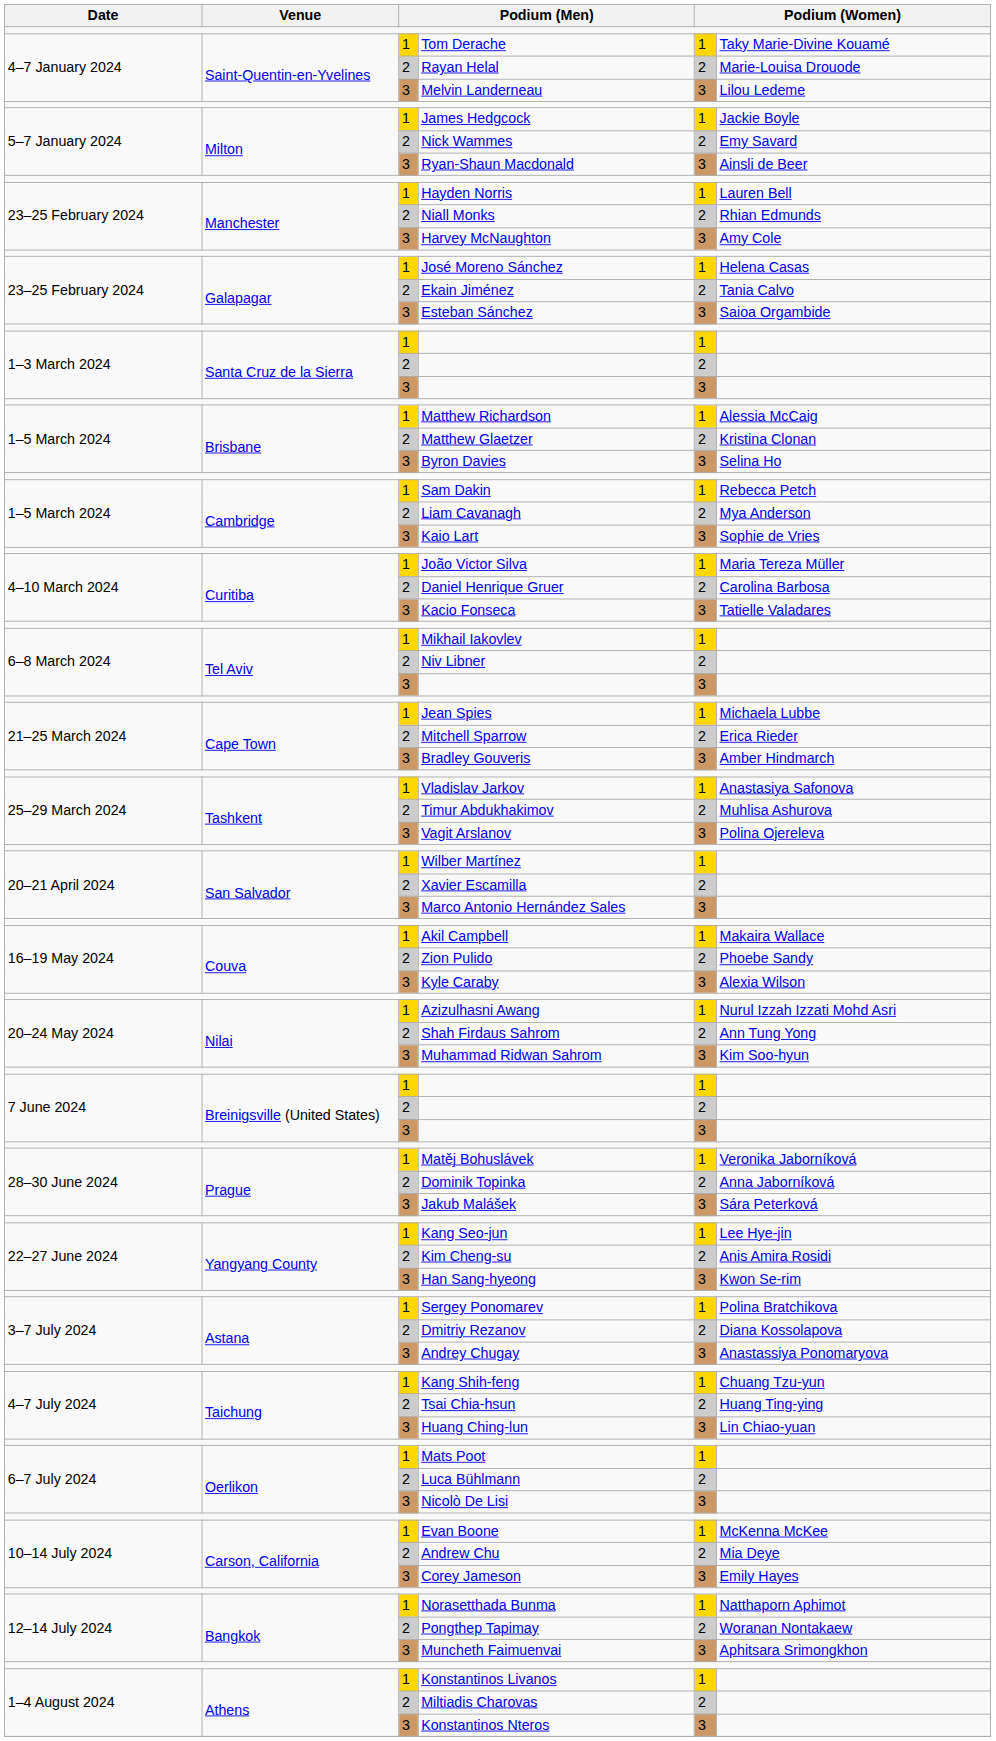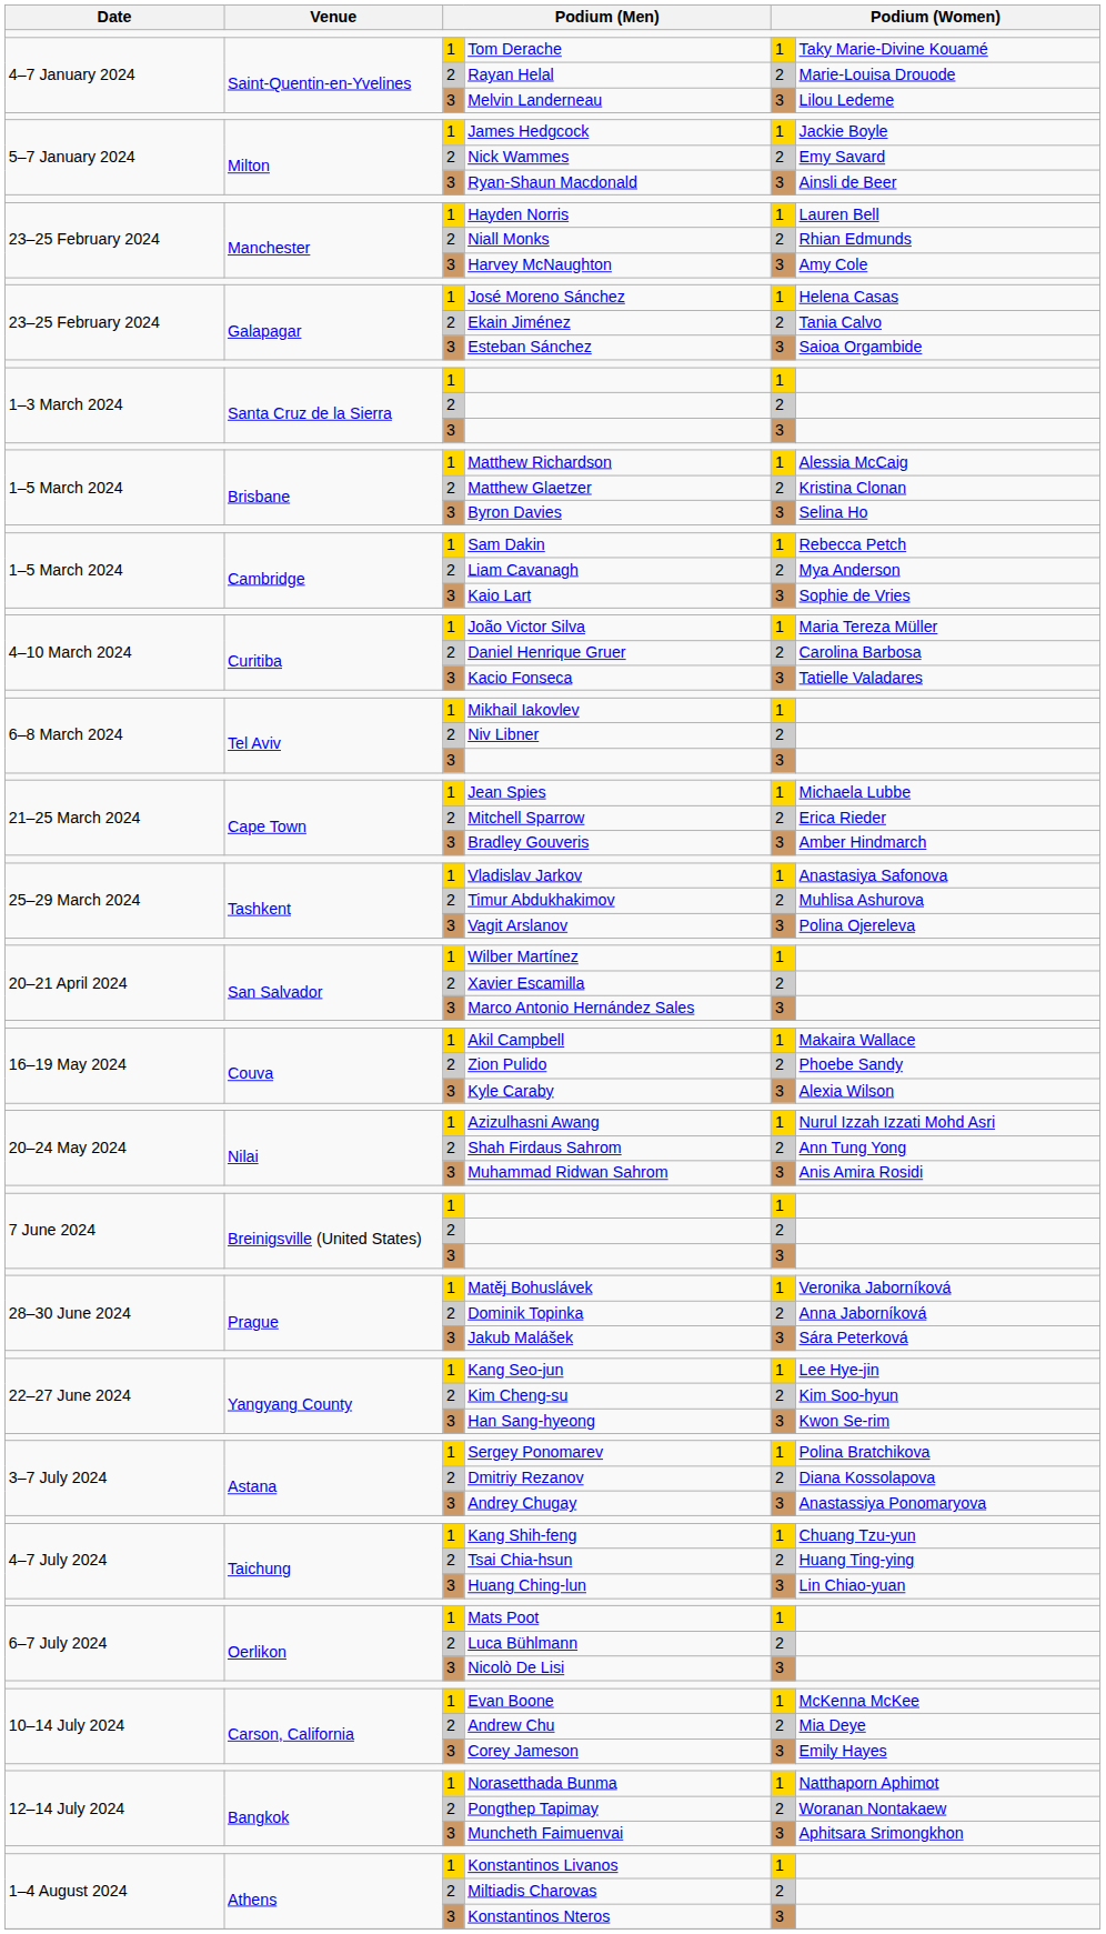 <table class="wikitable" width=70%>
 <tr>
 <th>Date</th>
 <th width=20%>Venue</th>
 <th colspan=2 width=30%>Podium (Men)</th>
 <th colspan=2 width=30%>Podium (Women)</th>
 </tr>
 <tr>
 <td colspan=6></td>
 </tr>
 <tr>
 <td rowspan=3>4–7 January 2024</td>
 <td rowspan=3><br><a href='#'>Saint-Quentin-en-Yvelines</a></td>
 <td bgcolor=FFD700>1</td>
 <td><a href='#'>Tom Derache</a></td>
 <td bgcolor=FFD700>1</td>
 <td><a href='#'>Taky Marie-Divine Kouamé</a></td>
 </tr>
 <tr>
 <td bgcolor=CCCCCC>2</td>
 <td><a href='#'>Rayan Helal</a></td>
 <td bgcolor=CCCCCC>2</td>
 <td><a href='#'>Marie-Louisa Drouode</a></td>
 </tr>
 <tr>
 <td bgcolor=CC9966>3</td>
 <td><a href='#'>Melvin Landerneau</a></td>
 <td bgcolor=CC9966>3</td>
 <td><a href='#'>Lilou Ledeme</a></td>
 </tr>
 <tr>
 <td colspan=6></td>
 </tr>
 <tr>
 <td rowspan=3>5–7 January 2024</td>
 <td rowspan=3><br><a href='#'>Milton</a></td>
 <td bgcolor=FFD700>1</td>
 <td><a href='#'>James Hedgcock</a></td>
 <td bgcolor=FFD700>1</td>
 <td><a href='#'>Jackie Boyle</a></td>
 </tr>
 <tr>
 <td bgcolor=CCCCCC>2</td>
 <td><a href='#'>Nick Wammes</a></td>
 <td bgcolor=CCCCCC>2</td>
 <td><a href='#'>Emy Savard</a></td>
 </tr>
 <tr>
 <td bgcolor=CC9966>3</td>
 <td><a href='#'>Ryan-Shaun Macdonald</a></td>
 <td bgcolor=CC9966>3</td>
 <td><a href='#'>Ainsli de Beer</a></td>
 </tr>
 <tr>
 <td colspan=6></td>
 </tr>
 <tr>
 <td rowspan=3>23–25 February 2024</td>
 <td rowspan=3><br><a href='#'>Manchester</a></td>
 <td bgcolor=FFD700>1</td>
 <td><a href='#'>Hayden Norris</a></td>
 <td bgcolor=FFD700>1</td>
 <td><a href='#'>Lauren Bell</a></td>
 </tr>
 <tr>
 <td bgcolor=CCCCCC>2</td>
 <td><a href='#'>Niall Monks</a></td>
 <td bgcolor=CCCCCC>2</td>
 <td><a href='#'>Rhian Edmunds</a></td>
 </tr>
 <tr>
 <td bgcolor=CC9966>3</td>
 <td><a href='#'>Harvey McNaughton</a></td>
 <td bgcolor=CC9966>3</td>
 <td><a href='#'>Amy Cole</a></td>
 </tr>
 <tr>
 <td colspan=6></td>
 </tr>
 <tr>
 <td rowspan=3>23–25 February 2024</td>
 <td rowspan=3><br><a href='#'>Galapagar</a></td>
 <td bgcolor=FFD700>1</td>
 <td><a href='#'>José Moreno Sánchez</a></td>
 <td bgcolor=FFD700>1</td>
 <td><a href='#'>Helena Casas</a></td>
 </tr>
 <tr>
 <td bgcolor=CCCCCC>2</td>
 <td><a href='#'>Ekain Jiménez</a></td>
 <td bgcolor=CCCCCC>2</td>
 <td><a href='#'>Tania Calvo</a></td>
 </tr>
 <tr>
 <td bgcolor=CC9966>3</td>
 <td><a href='#'>Esteban Sánchez</a></td>
 <td bgcolor=CC9966>3</td>
 <td><a href='#'>Saioa Orgambide</a></td>
 </tr>
 <tr>
 <td colspan=6></td>
 </tr>
 <tr>
 <td rowspan=3>1–3 March 2024</td>
 <td rowspan=3><br><a href='#'>Santa Cruz de la Sierra</a></td>
 <td bgcolor=FFD700>1</td>
 <td></td>
 <td bgcolor=FFD700>1</td>
 <td></td>
 </tr>
 <tr>
 <td bgcolor=CCCCCC>2</td>
 <td></td>
 <td bgcolor=CCCCCC>2</td>
 <td></td>
 </tr>
 <tr>
 <td bgcolor=CC9966>3</td>
 <td></td>
 <td bgcolor=CC9966>3</td>
 <td></td>
 </tr>
 <tr>
 <td colspan=6></td>
 </tr>
 <tr>
 <td rowspan=3>1–5 March 2024</td>
 <td rowspan=3><br><a href='#'>Brisbane</a></td>
 <td bgcolor=FFD700>1</td>
 <td><a href='#'>Matthew Richardson</a></td>
 <td bgcolor=FFD700>1</td>
 <td><a href='#'>Alessia McCaig</a></td>
 </tr>
 <tr>
 <td bgcolor=CCCCCC>2</td>
 <td><a href='#'>Matthew Glaetzer</a></td>
 <td bgcolor=CCCCCC>2</td>
 <td><a href='#'>Kristina Clonan</a></td>
 </tr>
 <tr>
 <td bgcolor=CC9966>3</td>
 <td><a href='#'>Byron Davies</a></td>
 <td bgcolor=CC9966>3</td>
 <td><a href='#'>Selina Ho</a></td>
 </tr>
 <tr>
 <td colspan=6></td>
 </tr>
 <tr>
 <td rowspan=3>1–5 March 2024</td>
 <td rowspan=3><br><a href='#'>Cambridge</a></td>
 <td bgcolor=FFD700>1</td>
 <td><a href='#'>Sam Dakin</a></td>
 <td bgcolor=FFD700>1</td>
 <td><a href='#'>Rebecca Petch</a></td>
 </tr>
 <tr>
 <td bgcolor=CCCCCC>2</td>
 <td><a href='#'>Liam Cavanagh</a></td>
 <td bgcolor=CCCCCC>2</td>
 <td><a href='#'>Mya Anderson</a></td>
 </tr>
 <tr>
 <td bgcolor=CC9966>3</td>
 <td><a href='#'>Kaio Lart</a></td>
 <td bgcolor=CC9966>3</td>
 <td><a href='#'>Sophie de Vries</a></td>
 </tr>
 <tr>
 <td colspan=6></td>
 </tr>
 <tr>
 <td rowspan=3>4–10 March 2024</td>
 <td rowspan=3><br><a href='#'>Curitiba</a></td>
 <td bgcolor=FFD700>1</td>
 <td><a href='#'>João Victor Silva</a></td>
 <td bgcolor=FFD700>1</td>
 <td><a href='#'>Maria Tereza Müller</a></td>
 </tr>
 <tr>
 <td bgcolor=CCCCCC>2</td>
 <td><a href='#'>Daniel Henrique Gruer</a></td>
 <td bgcolor=CCCCCC>2</td>
 <td><a href='#'>Carolina Barbosa</a></td>
 </tr>
 <tr>
 <td bgcolor=CC9966>3</td>
 <td><a href='#'>Kacio Fonseca</a></td>
 <td bgcolor=CC9966>3</td>
 <td><a href='#'>Tatielle Valadares</a></td>
 </tr>
 <tr>
 <td colspan=6></td>
 </tr>
 <tr>
 <td rowspan=3>6–8 March 2024</td>
 <td rowspan=3><br><a href='#'>Tel Aviv</a></td>
 <td bgcolor=FFD700>1</td>
 <td><a href='#'>Mikhail Iakovlev</a></td>
 <td bgcolor=FFD700>1</td>
 <td></td>
 </tr>
 <tr>
 <td bgcolor=CCCCCC>2</td>
 <td><a href='#'>Niv Libner</a></td>
 <td bgcolor=CCCCCC>2</td>
 <td></td>
 </tr>
 <tr>
 <td bgcolor=CC9966>3</td>
 <td></td>
 <td bgcolor=CC9966>3</td>
 <td></td>
 </tr>
 <tr>
 <td colspan=6></td>
 </tr>
 <tr>
 <td rowspan=3>21–25 March 2024</td>
 <td rowspan=3><br><a href='#'>Cape Town</a></td>
 <td bgcolor=FFD700>1</td>
 <td><a href='#'>Jean Spies</a></td>
 <td bgcolor=FFD700>1</td>
 <td><a href='#'>Michaela Lubbe</a></td>
 </tr>
 <tr>
 <td bgcolor=CCCCCC>2</td>
 <td><a href='#'>Mitchell Sparrow</a></td>
 <td bgcolor=CCCCCC>2</td>
 <td><a href='#'>Erica Rieder</a></td>
 </tr>
 <tr>
 <td bgcolor=CC9966>3</td>
 <td><a href='#'>Bradley Gouveris</a></td>
 <td bgcolor=CC9966>3</td>
 <td><a href='#'>Amber Hindmarch</a></td>
 </tr>
 <tr>
 <td colspan=6></td>
 </tr>
 <tr>
 <td rowspan=3>25–29 March 2024</td>
 <td rowspan=3><br><a href='#'>Tashkent</a></td>
 <td bgcolor=FFD700>1</td>
 <td><a href='#'>Vladislav Jarkov</a></td>
 <td bgcolor=FFD700>1</td>
 <td><a href='#'>Anastasiya Safonova</a></td>
 </tr>
 <tr>
 <td bgcolor=CCCCCC>2</td>
 <td><a href='#'>Timur Abdukhakimov</a></td>
 <td bgcolor=CCCCCC>2</td>
 <td><a href='#'>Muhlisa Ashurova</a></td>
 </tr>
 <tr>
 <td bgcolor=CC9966>3</td>
 <td><a href='#'>Vagit Arslanov</a></td>
 <td bgcolor=CC9966>3</td>
 <td><a href='#'>Polina Ojereleva</a></td>
 </tr>
 <tr>
 <td colspan=6></td>
 </tr>
 <tr>
 <td rowspan=3>20–21 April 2024</td>
 <td rowspan=3><br><a href='#'>San Salvador</a></td>
 <td bgcolor=FFD700>1</td>
 <td><a href='#'>Wilber Martínez</a></td>
 <td bgcolor=FFD700>1</td>
 <td></td>
 </tr>
 <tr>
 <td bgcolor=CCCCCC>2</td>
 <td><a href='#'>Xavier Escamilla</a></td>
 <td bgcolor=CCCCCC>2</td>
 <td></td>
 </tr>
 <tr>
 <td bgcolor=CC9966>3</td>
 <td><a href='#'>Marco Antonio Hernández Sales</a></td>
 <td bgcolor=CC9966>3</td>
 <td></td>
 </tr>
 <tr>
 <td colspan=6></td>
 </tr>
 <tr>
 <td rowspan=3>16–19 May 2024</td>
 <td rowspan=3><br><a href='#'>Couva</a></td>
 <td bgcolor=FFD700>1</td>
 <td><a href='#'>Akil Campbell</a></td>
 <td bgcolor=FFD700>1</td>
 <td><a href='#'>Makaira Wallace</a></td>
 </tr>
 <tr>
 <td bgcolor=CCCCCC>2</td>
 <td><a href='#'>Zion Pulido</a></td>
 <td bgcolor=CCCCCC>2</td>
 <td><a href='#'>Phoebe Sandy</a></td>
 </tr>
 <tr>
 <td bgcolor=CC9966>3</td>
 <td><a href='#'>Kyle Caraby</a></td>
 <td bgcolor=CC9966>3</td>
 <td><a href='#'>Alexia Wilson</a></td>
 </tr>
 <tr>
 <td colspan=6></td>
 </tr>
 <tr>
 <td rowspan=3>20–24 May 2024</td>
 <td rowspan=3><br><a href='#'>Nilai</a></td>
 <td bgcolor=FFD700>1</td>
 <td><a href='#'>Azizulhasni Awang</a></td>
 <td bgcolor=FFD700>1</td>
 <td><a href='#'>Nurul Izzah Izzati Mohd Asri</a></td>
 </tr>
 <tr>
 <td bgcolor=CCCCCC>2</td>
 <td><a href='#'>Shah Firdaus Sahrom</a></td>
 <td bgcolor=CCCCCC>2</td>
 <td><a href='#'>Ann Tung Yong</a></td>
 </tr>
 <tr>
 <td bgcolor=CC9966>3</td>
 <td><a href='#'>Muhammad Ridwan Sahrom</a></td>
 <td bgcolor=CC9966>3</td>
-<td><a href='#'>Kim Soo-hyun</a></td>
+<td><a href='#'>Anis Amira Rosidi</a></td>
 </tr>
 <tr>
 <td colspan=6></td>
 </tr>
 <tr>
 <td rowspan=3>7 June 2024</td>
 <td rowspan=3><br><a href='#'>Breinigsville</a> (United States)</td>
 <td bgcolor=FFD700>1</td>
 <td></td>
 <td bgcolor=FFD700>1</td>
 <td></td>
 </tr>
 <tr>
 <td bgcolor=CCCCCC>2</td>
 <td></td>
 <td bgcolor=CCCCCC>2</td>
 <td></td>
 </tr>
 <tr>
 <td bgcolor=CC9966>3</td>
 <td></td>
 <td bgcolor=CC9966>3</td>
 <td></td>
 </tr>
 <tr>
 <td colspan=6></td>
 </tr>
 <tr>
 <td rowspan=3>28–30 June 2024</td>
 <td rowspan=3><br><a href='#'>Prague</a></td>
 <td bgcolor=FFD700>1</td>
 <td><a href='#'>Matěj Bohuslávek</a></td>
 <td bgcolor=FFD700>1</td>
 <td><a href='#'>Veronika Jaborníková</a></td>
 </tr>
 <tr>
 <td bgcolor=CCCCCC>2</td>
 <td><a href='#'>Dominik Topinka</a></td>
 <td bgcolor=CCCCCC>2</td>
 <td><a href='#'>Anna Jaborníková</a></td>
 </tr>
 <tr>
 <td bgcolor=CC9966>3</td>
 <td><a href='#'>Jakub Malášek</a></td>
 <td bgcolor=CC9966>3</td>
 <td><a href='#'>Sára Peterková</a></td>
 </tr>
 <tr>
 <td colspan=6></td>
 </tr>
 <tr>
 <td rowspan=3>22–27 June 2024</td>
 <td rowspan=3><br><a href='#'>Yangyang County</a></td>
 <td bgcolor=FFD700>1</td>
 <td><a href='#'>Kang Seo-jun</a></td>
 <td bgcolor=FFD700>1</td>
 <td><a href='#'>Lee Hye-jin</a></td>
 </tr>
 <tr>
 <td bgcolor=CCCCCC>2</td>
 <td><a href='#'>Kim Cheng-su</a></td>
 <td bgcolor=CCCCCC>2</td>
-<td><a href='#'>Anis Amira Rosidi</a></td>
+<td><a href='#'>Kim Soo-hyun</a></td>
 </tr>
 <tr>
 <td bgcolor=CC9966>3</td>
 <td><a href='#'>Han Sang-hyeong</a></td>
 <td bgcolor=CC9966>3</td>
 <td><a href='#'>Kwon Se-rim</a></td>
 </tr>
 <tr>
 <td colspan=6></td>
 </tr>
 <tr>
 <td rowspan=3>3–7 July 2024</td>
 <td rowspan=3><br><a href='#'>Astana</a></td>
 <td bgcolor=FFD700>1</td>
 <td><a href='#'>Sergey Ponomarev</a></td>
 <td bgcolor=FFD700>1</td>
 <td><a href='#'>Polina Bratchikova</a></td>
 </tr>
 <tr>
 <td bgcolor=CCCCCC>2</td>
 <td><a href='#'>Dmitriy Rezanov</a></td>
 <td bgcolor=CCCCCC>2</td>
 <td><a href='#'>Diana Kossolapova</a></td>
 </tr>
 <tr>
 <td bgcolor=CC9966>3</td>
 <td><a href='#'>Andrey Chugay</a></td>
 <td bgcolor=CC9966>3</td>
 <td><a href='#'>Anastassiya Ponomaryova</a></td>
 </tr>
 <tr>
 <td colspan=6></td>
 </tr>
 <tr>
 <td rowspan=3>4–7 July 2024</td>
 <td rowspan=3><br><a href='#'>Taichung</a></td>
 <td bgcolor=FFD700>1</td>
 <td><a href='#'>Kang Shih-feng</a></td>
 <td bgcolor=FFD700>1</td>
 <td><a href='#'>Chuang Tzu-yun</a></td>
 </tr>
 <tr>
 <td bgcolor=CCCCCC>2</td>
 <td><a href='#'>Tsai Chia-hsun</a></td>
 <td bgcolor=CCCCCC>2</td>
 <td><a href='#'>Huang Ting-ying</a></td>
 </tr>
 <tr>
 <td bgcolor=CC9966>3</td>
 <td><a href='#'>Huang Ching-lun</a></td>
 <td bgcolor=CC9966>3</td>
 <td><a href='#'>Lin Chiao-yuan</a></td>
 </tr>
 <tr>
 <td colspan=6></td>
 </tr>
 <tr>
 <td rowspan=3>6–7 July 2024</td>
 <td rowspan=3><br><a href='#'>Oerlikon</a></td>
 <td bgcolor=FFD700>1</td>
 <td><a href='#'>Mats Poot</a></td>
 <td bgcolor=FFD700>1</td>
 <td></td>
 </tr>
 <tr>
 <td bgcolor=CCCCCC>2</td>
 <td><a href='#'>Luca Bühlmann</a></td>
 <td bgcolor=CCCCCC>2</td>
 <td></td>
 </tr>
 <tr>
 <td bgcolor=CC9966>3</td>
 <td><a href='#'>Nicolò De Lisi</a></td>
 <td bgcolor=CC9966>3</td>
 <td></td>
 </tr>
 <tr>
 <td colspan=6></td>
 </tr>
 <tr>
 <td rowspan=3>10–14 July 2024</td>
 <td rowspan=3><br><a href='#'>Carson, California</a></td>
 <td bgcolor=FFD700>1</td>
 <td><a href='#'>Evan Boone</a></td>
 <td bgcolor=FFD700>1</td>
 <td><a href='#'>McKenna McKee</a></td>
 </tr>
 <tr>
 <td bgcolor=CCCCCC>2</td>
 <td><a href='#'>Andrew Chu</a></td>
 <td bgcolor=CCCCCC>2</td>
 <td><a href='#'>Mia Deye</a></td>
 </tr>
 <tr>
 <td bgcolor=CC9966>3</td>
 <td><a href='#'>Corey Jameson</a></td>
 <td bgcolor=CC9966>3</td>
 <td><a href='#'>Emily Hayes</a></td>
 </tr>
 <tr>
 <td colspan=6></td>
 </tr>
 <tr>
 <td rowspan=3>12–14 July 2024</td>
 <td rowspan=3><br><a href='#'>Bangkok</a></td>
 <td bgcolor=FFD700>1</td>
 <td><a href='#'>Norasetthada Bunma</a></td>
 <td bgcolor=FFD700>1</td>
 <td><a href='#'>Natthaporn Aphimot</a></td>
 </tr>
 <tr>
 <td bgcolor=CCCCCC>2</td>
 <td><a href='#'>Pongthep Tapimay</a></td>
 <td bgcolor=CCCCCC>2</td>
 <td><a href='#'>Woranan Nontakaew</a></td>
 </tr>
 <tr>
 <td bgcolor=CC9966>3</td>
 <td><a href='#'>Muncheth Faimuenvai</a></td>
 <td bgcolor=CC9966>3</td>
 <td><a href='#'>Aphitsara Srimongkhon</a></td>
 </tr>
 <tr>
 <td colspan=6></td>
 </tr>
 <tr>
 <td rowspan=3>1–4 August 2024</td>
 <td rowspan=3><br><a href='#'>Athens</a></td>
 <td bgcolor=FFD700>1</td>
 <td><a href='#'>Konstantinos Livanos</a></td>
 <td bgcolor=FFD700>1</td>
 <td></td>
 </tr>
 <tr>
 <td bgcolor=CCCCCC>2</td>
 <td><a href='#'>Miltiadis Charovas</a></td>
 <td bgcolor=CCCCCC>2</td>
 <td></td>
 </tr>
 <tr>
 <td bgcolor=CC9966>3</td>
 <td><a href='#'>Konstantinos Nteros</a></td>
 <td bgcolor=CC9966>3</td>
 <td></td>
 </tr>
 <tr>
 </tr>
 </table>
